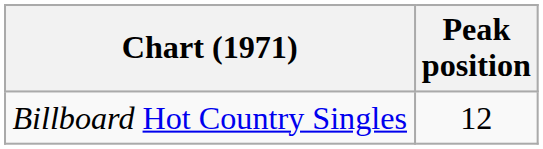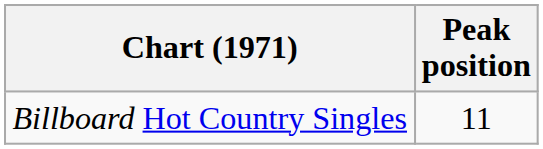 <table class="wikitable">
 <tr>
 <th align="left">Chart (1971)</th>
 <th align="center">Peak<br>position</th>
 </tr>
 <tr>
 <td><em>Billboard</em> <a href='#'>Hot Country Singles</a></td>
-<td align="center">12</td>
+<td align="center">11</td>
 </tr>
 </table>
